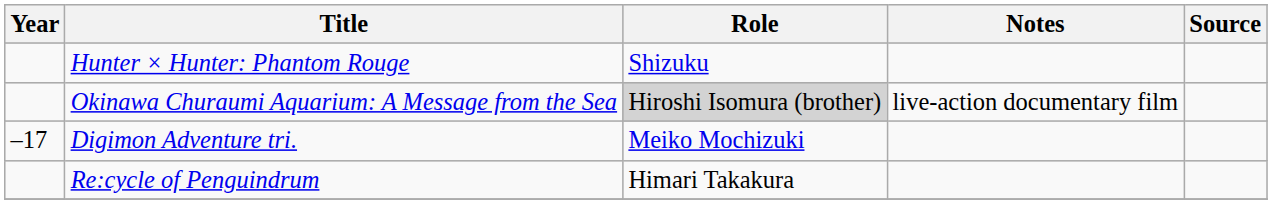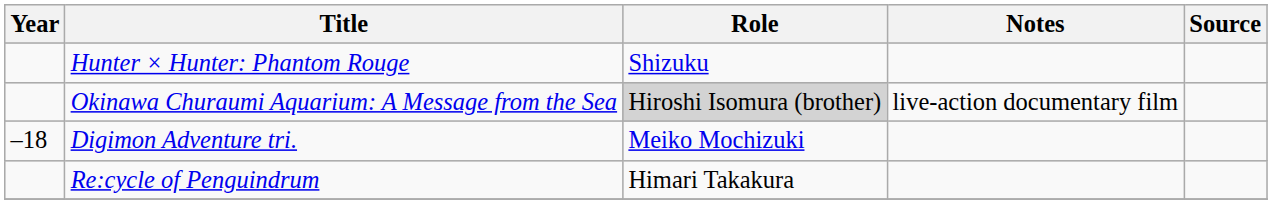 <table class="wikitable sortable">
 <tr>
 <th>Year</th>
 <th>Title</th>
 <th>Role</th>
 <th class="unsortable">Notes</th>
 <th class="unsortable">Source</th>
 </tr>
 <tr>
 <td></td>
 <td><em><a href='#'>Hunter × Hunter: Phantom Rouge</a></em></td>
 <td><a href='#'>Shizuku</a></td>
 <td></td>
 <td></td>
 </tr>
 <tr>
 <td></td>
 <td><em><a href='#'>Okinawa Churaumi Aquarium: A Message from the Sea</a></em></td>
 <td style="background: lightgrey;">Hiroshi Isomura (brother)</td>
 <td>live-action documentary film</td>
 <td></td>
 </tr>
 <tr>
-<td>–17</td>
+<td>–18</td>
 <td><em><a href='#'>Digimon Adventure tri.</a></em></td>
 <td><a href='#'>Meiko Mochizuki</a></td>
 <td></td>
 <td></td>
 </tr>
 <tr>
 <td></td>
 <td><em><a href='#'>Re:cycle of Penguindrum</a></em></td>
 <td>Himari Takakura</td>
 <td></td>
 <td></td>
 </tr>
 <tr>
 </tr>
 </table>
